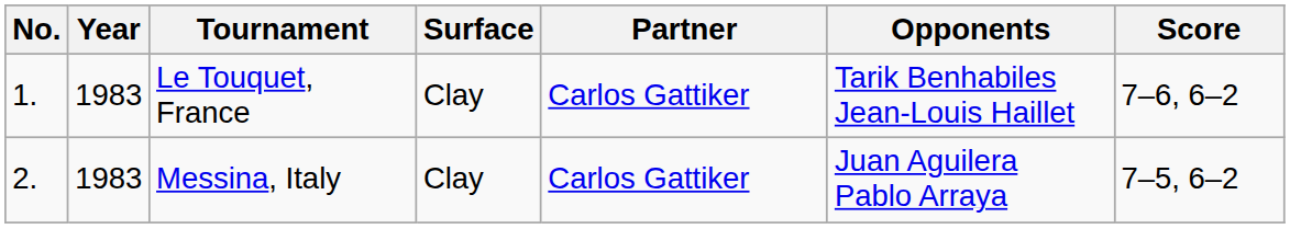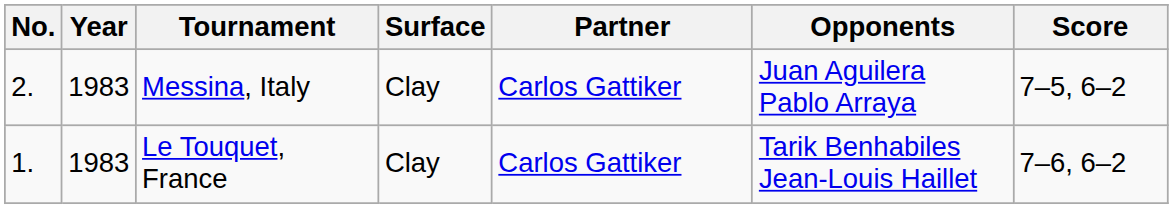 <table class="sortable wikitable" style=font-size:97%>
 <tr>
 <th>No.</th>
 <th style="width:30px">Year</th>
 <th style="width:130px">Tournament</th>
 <th style="width:50px">Surface</th>
 <th style="width:140px">Partner</th>
 <th style="width:140px">Opponents</th>
 <th style="width:80px" class="unsortable">Score</th>
 </tr>
 <tr>
+<td>2.</td>
+<td>1983</td>
+<td><a href='#'>Messina</a>, Italy</td>
+<td>Clay</td>
+<td> <a href='#'>Carlos Gattiker</a></td>
+<td> <a href='#'>Juan Aguilera</a><br> <a href='#'>Pablo Arraya</a></td>
+<td>7–5, 6–2</td>
+</tr>
+<tr>
 <td>1.</td>
 <td>1983</td>
 <td><a href='#'>Le Touquet</a>, France</td>
 <td>Clay</td>
 <td> <a href='#'>Carlos Gattiker</a></td>
 <td> <a href='#'>Tarik Benhabiles</a><br> <a href='#'>Jean-Louis Haillet</a></td>
 <td>7–6, 6–2</td>
 </tr>
-<tr>
-<td>2.</td>
-<td>1983</td>
-<td><a href='#'>Messina</a>, Italy</td>
-<td>Clay</td>
-<td> <a href='#'>Carlos Gattiker</a></td>
-<td> <a href='#'>Juan Aguilera</a><br> <a href='#'>Pablo Arraya</a></td>
-<td>7–5, 6–2</td>
-</tr>
 </table>
